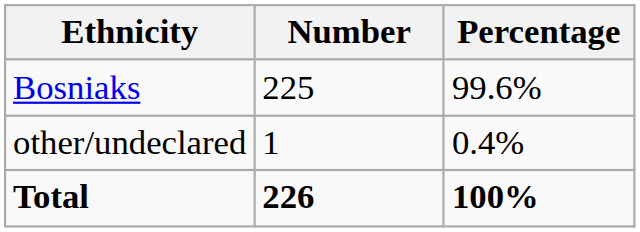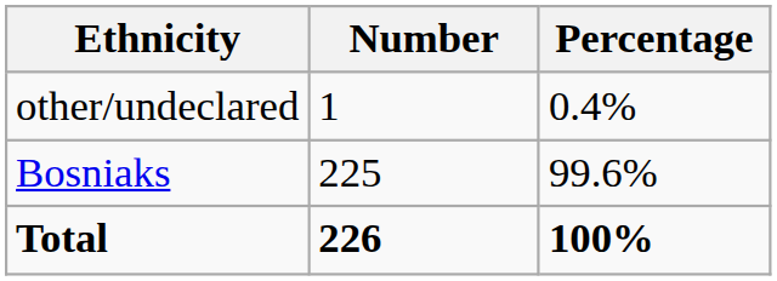 <table class="wikitable">
 <tr>
 <th width="100px">Ethnicity</th>
 <th width="80px">Number</th>
 <th width="80px">Percentage</th>
 </tr>
 <tr>
+<td>other/undeclared</td>
+<td>1</td>
+<td>0.4%</td>
+</tr>
+<tr>
 <td><a href='#'>Bosniaks</a></td>
 <td>225</td>
 <td>99.6%</td>
-</tr>
-<tr>
-<td>other/undeclared</td>
-<td>1</td>
-<td>0.4%</td>
 </tr>
 <tr>
 <td><strong>Total</strong></td>
 <td><strong>226</strong></td>
 <td><strong>100%</strong></td>
 </tr>
 </table>
